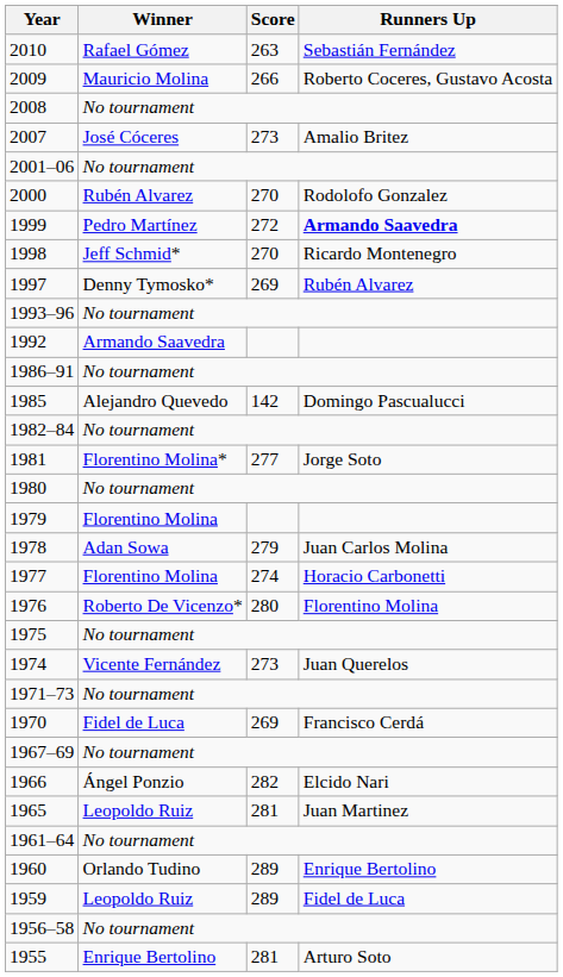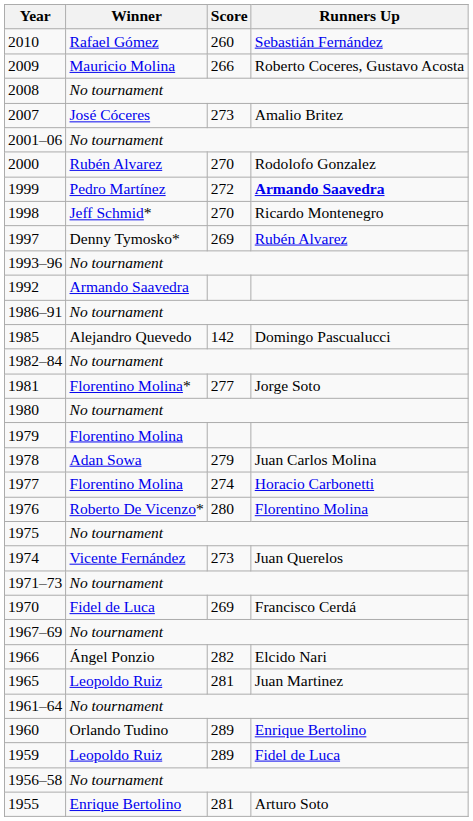 <table class=wikitable>
 <tr>
 <th>Year</th>
 <th>Winner</th>
 <th>Score</th>
 <th>Runners Up</th>
 </tr>
 <tr>
 <td>2010</td>
 <td><a href='#'>Rafael Gómez</a></td>
-<td>263</td>
+<td>260</td>
 <td><a href='#'>Sebastián Fernández</a></td>
 </tr>
 <tr>
 <td>2009</td>
 <td><a href='#'>Mauricio Molina</a></td>
 <td>266</td>
 <td>Roberto Coceres, Gustavo Acosta</td>
 </tr>
 <tr>
 <td>2008</td>
 <td colspan=3><em>No tournament</em></td>
 </tr>
 <tr>
 <td>2007</td>
 <td><a href='#'>José Cóceres</a></td>
 <td>273</td>
 <td>Amalio Britez</td>
 </tr>
 <tr>
 <td>2001–06</td>
 <td colspan=3><em>No tournament</em></td>
 </tr>
 <tr>
 <td>2000</td>
 <td><a href='#'>Rubén Alvarez</a></td>
 <td>270</td>
 <td>Rodolofo Gonzalez</td>
 </tr>
 <tr>
 <td>1999</td>
 <td><a href='#'>Pedro Martínez</a></td>
 <td>272</td>
 <td><strong><a href='#'>Armando Saavedra</a></strong></td>
 </tr>
 <tr>
 <td>1998</td>
 <td><a href='#'>Jeff Schmid</a>*</td>
 <td>270</td>
 <td>Ricardo Montenegro</td>
 </tr>
 <tr>
 <td>1997</td>
 <td>Denny Tymosko*</td>
 <td>269</td>
 <td><a href='#'>Rubén Alvarez</a></td>
 </tr>
 <tr>
 <td>1993–96</td>
 <td colspan=3><em>No tournament</em></td>
 </tr>
 <tr>
 <td>1992</td>
 <td><a href='#'>Armando Saavedra</a></td>
 <td></td>
 <td></td>
 </tr>
 <tr>
 <td>1986–91</td>
 <td colspan=3><em>No tournament</em></td>
 </tr>
 <tr>
 <td>1985</td>
 <td>Alejandro Quevedo</td>
 <td>142</td>
 <td>Domingo Pascualucci</td>
 </tr>
 <tr>
 <td>1982–84</td>
 <td colspan=3><em>No tournament</em></td>
 </tr>
 <tr>
 <td>1981</td>
 <td><a href='#'>Florentino Molina</a>*</td>
 <td>277</td>
 <td>Jorge Soto</td>
 </tr>
 <tr>
 <td>1980</td>
 <td colspan=3><em>No tournament</em></td>
 </tr>
 <tr>
 <td>1979</td>
 <td><a href='#'>Florentino Molina</a></td>
 <td></td>
 <td></td>
 </tr>
 <tr>
 <td>1978</td>
 <td><a href='#'>Adan Sowa</a></td>
 <td>279</td>
 <td>Juan Carlos Molina</td>
 </tr>
 <tr>
 <td>1977</td>
 <td><a href='#'>Florentino Molina</a></td>
 <td>274</td>
 <td><a href='#'>Horacio Carbonetti</a></td>
 </tr>
 <tr>
 <td>1976</td>
 <td><a href='#'>Roberto De Vicenzo</a>*</td>
 <td>280</td>
 <td><a href='#'>Florentino Molina</a></td>
 </tr>
 <tr>
 <td>1975</td>
 <td colspan=3><em>No tournament</em></td>
 </tr>
 <tr>
 <td>1974</td>
 <td><a href='#'>Vicente Fernández</a></td>
 <td>273</td>
 <td>Juan Querelos</td>
 </tr>
 <tr>
 <td>1971–73</td>
 <td colspan=3><em>No tournament</em></td>
 </tr>
 <tr>
 <td>1970</td>
 <td><a href='#'>Fidel de Luca</a></td>
 <td>269</td>
 <td>Francisco Cerdá</td>
 </tr>
 <tr>
 <td>1967–69</td>
 <td colspan=3><em>No tournament</em></td>
 </tr>
 <tr>
 <td>1966</td>
 <td>Ángel Ponzio</td>
 <td>282</td>
 <td>Elcido Nari</td>
 </tr>
 <tr>
 <td>1965</td>
 <td><a href='#'>Leopoldo Ruiz</a></td>
 <td>281</td>
 <td>Juan Martinez</td>
 </tr>
 <tr>
 <td>1961–64</td>
 <td colspan=3><em>No tournament</em></td>
 </tr>
 <tr>
 <td>1960</td>
 <td>Orlando Tudino</td>
 <td>289</td>
 <td><a href='#'>Enrique Bertolino</a></td>
 </tr>
 <tr>
 <td>1959</td>
 <td><a href='#'>Leopoldo Ruiz</a></td>
 <td>289</td>
 <td><a href='#'>Fidel de Luca</a></td>
 </tr>
 <tr>
 <td>1956–58</td>
 <td colspan=3><em>No tournament</em></td>
 </tr>
 <tr>
 <td>1955</td>
 <td><a href='#'>Enrique Bertolino</a></td>
 <td>281</td>
 <td>Arturo Soto</td>
 </tr>
 </table>
